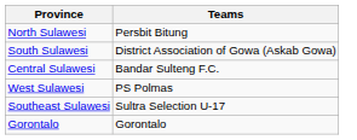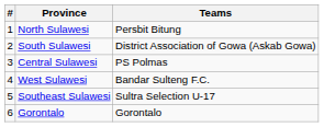 <table class="wikitable">
 <tr>
+<th>#</th>
 <th>Province</th>
 <th>Teams</th>
 </tr>
 <tr>
+<td>1</td>
 <td> <a href='#'>North Sulawesi</a></td>
 <td>Persbit Bitung</td>
 </tr>
 <tr>
+<td>2</td>
 <td> <a href='#'>South Sulawesi</a></td>
 <td>District Association of Gowa (Askab Gowa)</td>
 </tr>
 <tr>
+<td>3</td>
 <td> <a href='#'>Central Sulawesi</a></td>
+<td>PS Polmas</td>
+</tr>
+<tr>
+<td>4</td>
+<td> <a href='#'>West Sulawesi</a></td>
 <td>Bandar Sulteng F.C.</td>
 </tr>
 <tr>
-<td> <a href='#'>West Sulawesi</a></td>
-<td>PS Polmas</td>
-</tr>
-<tr>
+<td>5</td>
 <td> <a href='#'>Southeast Sulawesi</a></td>
 <td>Sultra Selection U-17</td>
 </tr>
 <tr>
+<td>6</td>
 <td> <a href='#'>Gorontalo</a></td>
 <td>Gorontalo</td>
 </tr>
 </table>
